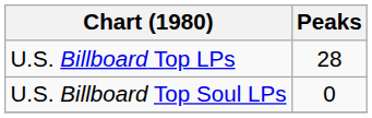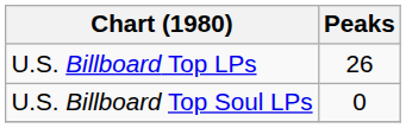 <table class="wikitable">
 <tr>
 <th>Chart (1980)</th>
 <th>Peaks<br></th>
 </tr>
 <tr>
 <td>U.S. <a href='#'><em>Billboard</em> Top LPs</a></td>
-<td align="center">28</td>
+<td align="center">26</td>
 </tr>
 <tr>
 <td>U.S. <em>Billboard</em> <a href='#'>Top Soul LPs</a></td>
 <td align="center">0</td>
 </tr>
 <tr>
 </tr>
 </table>
